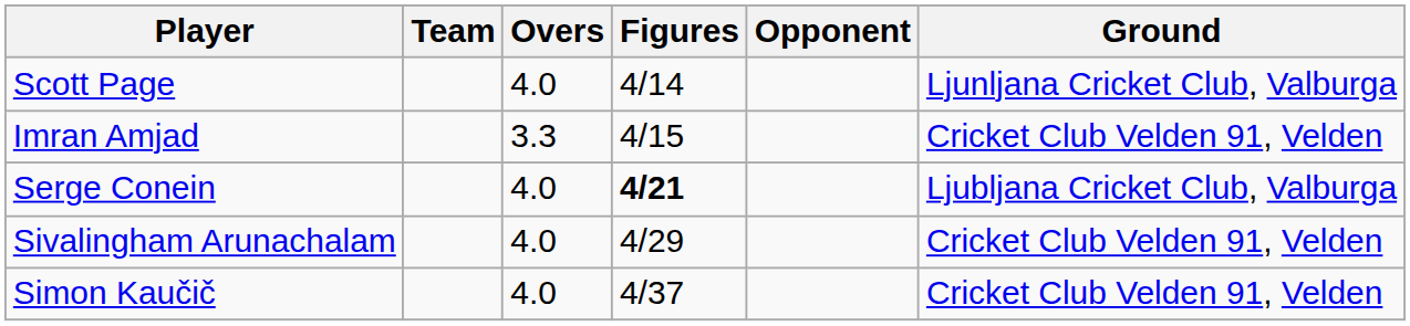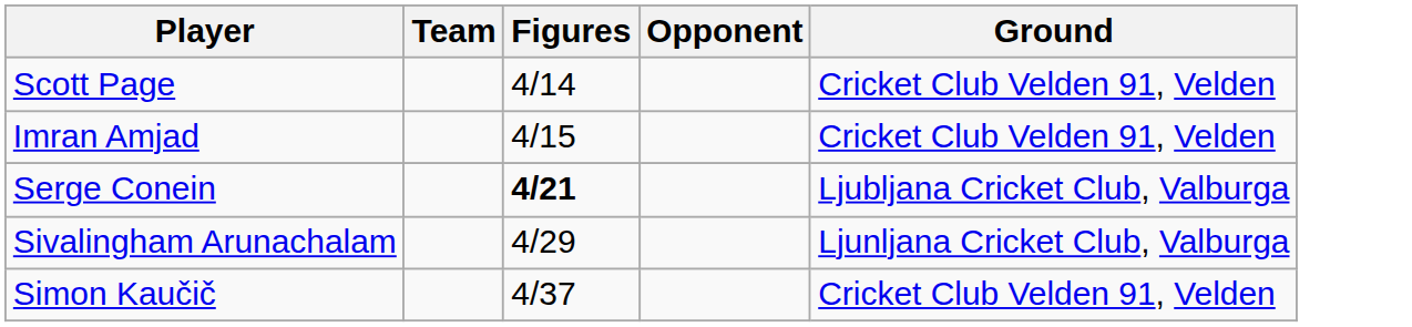 <table class="wikitable">
 <tr>
 <th>Player</th>
 <th>Team</th>
-<th>Overs</th>
 <th>Figures</th>
 <th>Opponent</th>
 <th>Ground</th>
 </tr>
 <tr>
 <td><a href='#'>Scott Page</a></td>
 <td></td>
-<td>4.0</td>
 <td>4/14</td>
 <td></td>
-<td><a href='#'>Ljunljana Cricket Club</a>, <a href='#'>Valburga</a></td>
+<td><a href='#'>Cricket Club Velden 91</a>, <a href='#'>Velden</a></td>
 </tr>
 <tr>
 <td><a href='#'>Imran Amjad</a></td>
 <td></td>
-<td>3.3</td>
 <td>4/15</td>
 <td></td>
 <td><a href='#'>Cricket Club Velden 91</a>, <a href='#'>Velden</a></td>
 </tr>
 <tr>
 <td><a href='#'>Serge Conein</a></td>
 <td></td>
-<td>4.0</td>
 <td><strong>4/21</strong></td>
 <td></td>
 <td><a href='#'>Ljubljana Cricket Club</a>, <a href='#'>Valburga</a></td>
 </tr>
 <tr>
 <td><a href='#'>Sivalingham Arunachalam</a></td>
 <td></td>
-<td>4.0</td>
 <td>4/29</td>
 <td></td>
-<td><a href='#'>Cricket Club Velden 91</a>, <a href='#'>Velden</a></td>
+<td><a href='#'>Ljunljana Cricket Club</a>, <a href='#'>Valburga</a></td>
 </tr>
 <tr>
 <td><a href='#'>Simon Kaučič</a></td>
 <td></td>
-<td>4.0</td>
 <td>4/37</td>
 <td></td>
 <td><a href='#'>Cricket Club Velden 91</a>, <a href='#'>Velden</a></td>
 </tr>
 </table>
